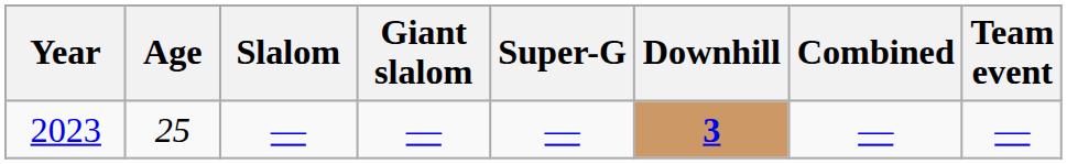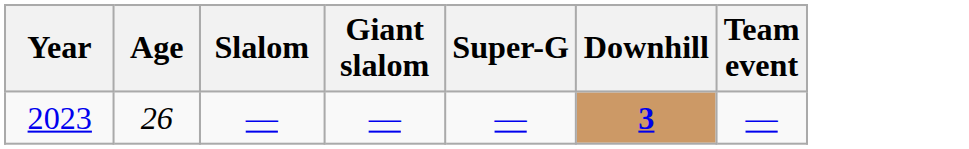 <table class=wikitable style="text-align:center">
 <tr>
 <th>  Year  </th>
 <th> Age </th>
 <th> Slalom </th>
 <th> Giant <br> slalom </th>
 <th>Super-G</th>
 <th>Downhill</th>
-<th>Combined</th>
 <th>Team<br>event</th>
 </tr>
 <tr>
 <td><a href='#'>2023</a></td>
-<td><em>25</em></td>
+<td><em>26</em></td>
 <td><a href='#'>—</a></td>
 <td><a href='#'>—</a></td>
 <td><a href='#'>—</a></td>
 <td bgcolor=cc9966><strong><a href='#'>3</a></strong></td>
 <td><a href='#'>—</a></td>
-<td><a href='#'>—</a></td>
 </tr>
 </table>
